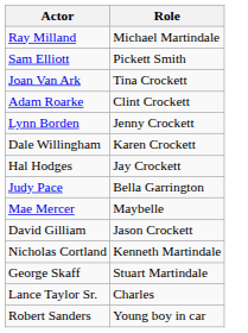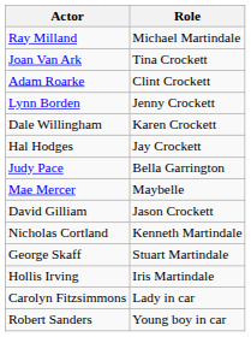 <table class="wikitable">
 <tr>
 <th>Actor</th>
 <th>Role</th>
 </tr>
 <tr>
 <td><a href='#'>Ray Milland</a></td>
 <td>Michael Martindale</td>
-</tr>
-<tr>
-<td><a href='#'>Sam Elliott</a></td>
-<td>Pickett Smith</td>
 </tr>
 <tr>
 <td><a href='#'>Joan Van Ark</a></td>
 <td>Tina Crockett</td>
 </tr>
 <tr>
 <td><a href='#'>Adam Roarke</a></td>
 <td>Clint Crockett</td>
 </tr>
 <tr>
 <td><a href='#'>Lynn Borden</a></td>
 <td>Jenny Crockett</td>
 </tr>
 <tr>
 <td>Dale Willingham</td>
 <td>Karen Crockett</td>
 </tr>
 <tr>
 <td>Hal Hodges</td>
 <td>Jay Crockett</td>
 </tr>
 <tr>
 <td><a href='#'>Judy Pace</a></td>
 <td>Bella Garrington</td>
 </tr>
 <tr>
 <td><a href='#'>Mae Mercer</a></td>
 <td>Maybelle</td>
 </tr>
 <tr>
 <td>David Gilliam</td>
 <td>Jason Crockett</td>
 </tr>
 <tr>
 <td>Nicholas Cortland</td>
 <td>Kenneth Martindale</td>
 </tr>
 <tr>
 <td>George Skaff</td>
 <td>Stuart Martindale</td>
 </tr>
 <tr>
-<td>Lance Taylor Sr.</td>
-<td>Charles</td>
+<td>Hollis Irving</td>
+<td>Iris Martindale</td>
+</tr>
+<tr>
+<td>Carolyn Fitzsimmons</td>
+<td>Lady in car</td>
 </tr>
 <tr>
 <td>Robert Sanders</td>
 <td>Young boy in car</td>
 </tr>
 </table>
